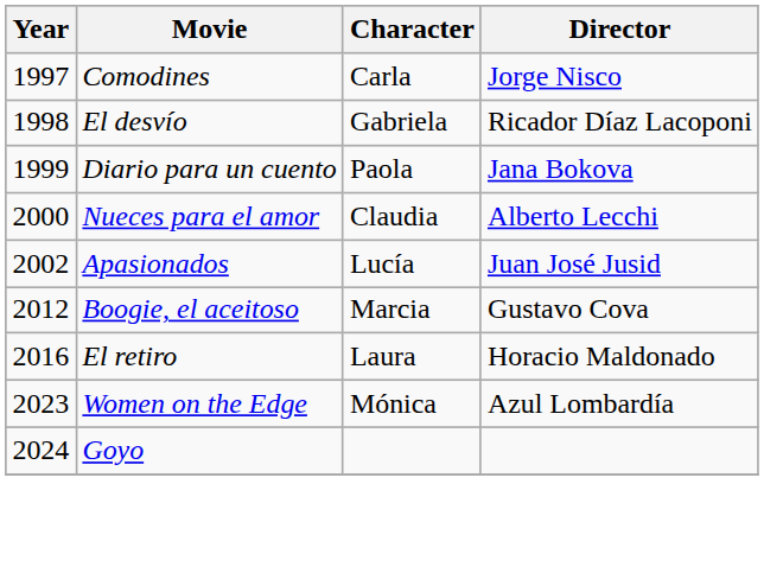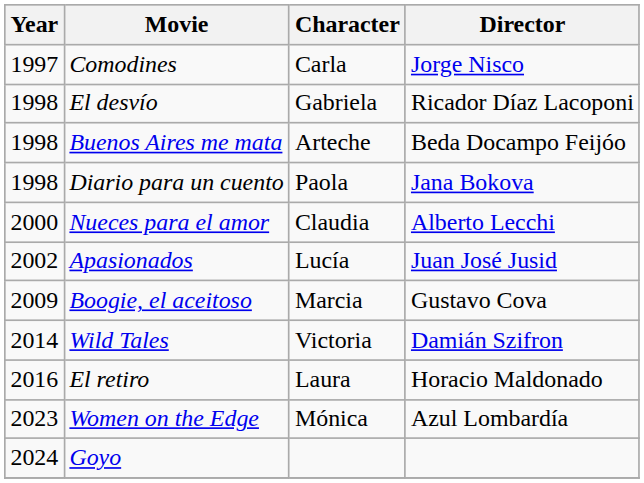 <table class="wikitable" style="font-size: 90%;">
 <tr>
 <th>Year</th>
 <th>Movie</th>
 <th>Character</th>
 <th>Director</th>
 </tr>
 <tr>
 <td>1997</td>
 <td><em>Comodines</em></td>
 <td>Carla</td>
 <td><a href='#'>Jorge Nisco</a></td>
 </tr>
 <tr>
 <td>1998</td>
 <td><em>El desvío</em></td>
 <td>Gabriela</td>
 <td>Ricador Díaz Lacoponi</td>
 </tr>
 <tr>
-<td>1999</td>
+<td>1998</td>
+<td><em><a href='#'>Buenos Aires me mata</a></em></td>
+<td>Arteche</td>
+<td>Beda Docampo Feijóo</td>
+</tr>
+<tr>
+<td>1998</td>
 <td><em>Diario para un cuento</em></td>
 <td>Paola</td>
 <td><a href='#'>Jana Bokova</a></td>
 </tr>
 <tr>
 <td>2000</td>
 <td><em><a href='#'>Nueces para el amor</a></em></td>
 <td>Claudia</td>
 <td><a href='#'>Alberto Lecchi</a></td>
 </tr>
 <tr>
 <td>2002</td>
 <td><em><a href='#'>Apasionados</a></em></td>
 <td>Lucía</td>
 <td><a href='#'>Juan José Jusid</a></td>
 </tr>
 <tr>
-<td>2012</td>
+<td>2009</td>
 <td><em><a href='#'>Boogie, el aceitoso</a></em></td>
 <td>Marcia</td>
 <td>Gustavo Cova</td>
+</tr>
+<tr>
+<td>2014</td>
+<td><em><a href='#'>Wild Tales</a></em></td>
+<td>Victoria</td>
+<td><a href='#'>Damián Szifron</a></td>
 </tr>
 <tr>
 <td>2016</td>
 <td><em>El retiro</em></td>
 <td>Laura</td>
 <td>Horacio Maldonado</td>
 </tr>
 <tr>
 <td>2023</td>
 <td><em><a href='#'>Women on the Edge</a></em></td>
 <td>Mónica</td>
 <td>Azul Lombardía</td>
 </tr>
 <tr>
 <td>2024</td>
 <td><em><a href='#'>Goyo</a></em></td>
 <td></td>
 <td></td>
 </tr>
 <tr>
 </tr>
 </table>
